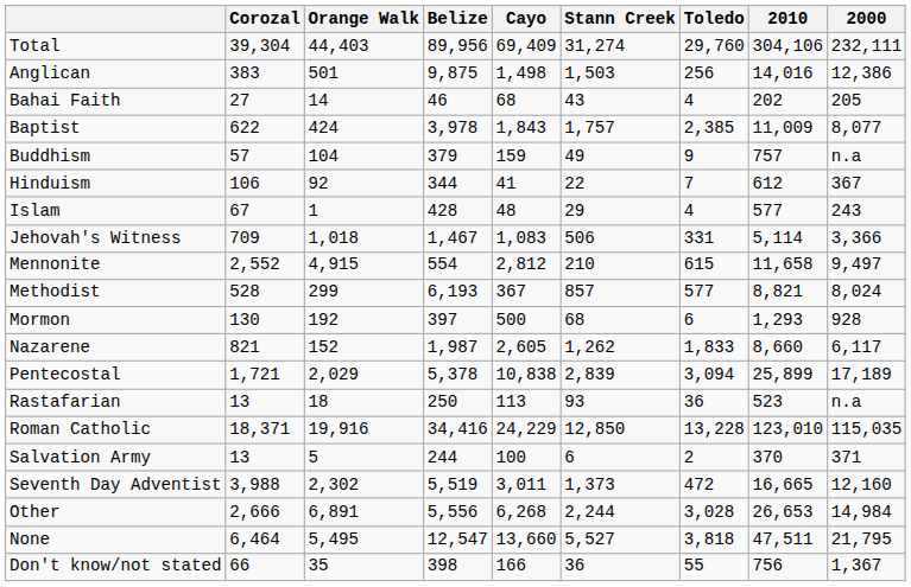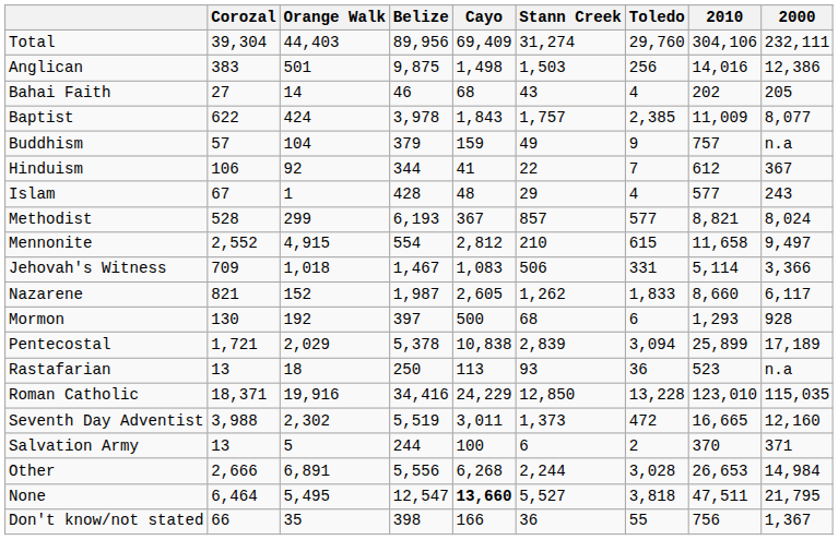 <table class="wikitable sortable">
 <tr>
 <th></th>
 <th>Corozal</th>
 <th>Orange Walk</th>
 <th>Belize</th>
 <th>Cayo</th>
 <th>Stann Creek</th>
 <th>Toledo</th>
 <th>2010</th>
 <th>2000</th>
 </tr>
 <tr>
 <td>Total</td>
 <td>39,304</td>
 <td>44,403</td>
 <td>89,956</td>
 <td>69,409</td>
 <td>31,274</td>
 <td>29,760</td>
 <td>304,106</td>
 <td>232,111</td>
 </tr>
 <tr>
 <td>Anglican</td>
 <td>383</td>
 <td>501</td>
 <td>9,875</td>
 <td>1,498</td>
 <td>1,503</td>
 <td>256</td>
 <td>14,016</td>
 <td>12,386</td>
 </tr>
 <tr>
 <td>Bahai Faith</td>
 <td>27</td>
 <td>14</td>
 <td>46</td>
 <td>68</td>
 <td>43</td>
 <td>4</td>
 <td>202</td>
 <td>205</td>
 </tr>
 <tr>
 <td>Baptist</td>
 <td>622</td>
 <td>424</td>
 <td>3,978</td>
 <td>1,843</td>
 <td>1,757</td>
 <td>2,385</td>
 <td>11,009</td>
 <td>8,077</td>
 </tr>
 <tr>
 <td>Buddhism</td>
 <td>57</td>
 <td>104</td>
 <td>379</td>
 <td>159</td>
 <td>49</td>
 <td>9</td>
 <td>757</td>
 <td>n.a</td>
 </tr>
 <tr>
 <td>Hinduism</td>
 <td>106</td>
 <td>92</td>
 <td>344</td>
 <td>41</td>
 <td>22</td>
 <td>7</td>
 <td>612</td>
 <td>367</td>
 </tr>
 <tr>
 <td>Islam</td>
 <td>67</td>
 <td>1</td>
 <td>428</td>
 <td>48</td>
 <td>29</td>
 <td>4</td>
 <td>577</td>
 <td>243</td>
 </tr>
 <tr>
-<td>Jehovah's Witness</td>
-<td>709</td>
-<td>1,018</td>
-<td>1,467</td>
-<td>1,083</td>
-<td>506</td>
-<td>331</td>
-<td>5,114</td>
-<td>3,366</td>
+<td>Methodist</td>
+<td>528</td>
+<td>299</td>
+<td>6,193</td>
+<td>367</td>
+<td>857</td>
+<td>577</td>
+<td>8,821</td>
+<td>8,024</td>
 </tr>
 <tr>
 <td>Mennonite</td>
 <td>2,552</td>
 <td>4,915</td>
 <td>554</td>
 <td>2,812</td>
 <td>210</td>
 <td>615</td>
 <td>11,658</td>
 <td>9,497</td>
 </tr>
 <tr>
-<td>Methodist</td>
-<td>528</td>
-<td>299</td>
-<td>6,193</td>
-<td>367</td>
-<td>857</td>
-<td>577</td>
-<td>8,821</td>
-<td>8,024</td>
+<td>Jehovah's Witness</td>
+<td>709</td>
+<td>1,018</td>
+<td>1,467</td>
+<td>1,083</td>
+<td>506</td>
+<td>331</td>
+<td>5,114</td>
+<td>3,366</td>
+</tr>
+<tr>
+<td>Nazarene</td>
+<td>821</td>
+<td>152</td>
+<td>1,987</td>
+<td>2,605</td>
+<td>1,262</td>
+<td>1,833</td>
+<td>8,660</td>
+<td>6,117</td>
 </tr>
 <tr>
 <td>Mormon</td>
 <td>130</td>
 <td>192</td>
 <td>397</td>
 <td>500</td>
 <td>68</td>
 <td>6</td>
 <td>1,293</td>
 <td>928</td>
-</tr>
-<tr>
-<td>Nazarene</td>
-<td>821</td>
-<td>152</td>
-<td>1,987</td>
-<td>2,605</td>
-<td>1,262</td>
-<td>1,833</td>
-<td>8,660</td>
-<td>6,117</td>
 </tr>
 <tr>
 <td>Pentecostal</td>
 <td>1,721</td>
 <td>2,029</td>
 <td>5,378</td>
 <td>10,838</td>
 <td>2,839</td>
 <td>3,094</td>
 <td>25,899</td>
 <td>17,189</td>
 </tr>
 <tr>
 <td>Rastafarian</td>
 <td>13</td>
 <td>18</td>
 <td>250</td>
 <td>113</td>
 <td>93</td>
 <td>36</td>
 <td>523</td>
 <td>n.a</td>
 </tr>
 <tr>
 <td>Roman Catholic</td>
 <td>18,371</td>
 <td>19,916</td>
 <td>34,416</td>
 <td>24,229</td>
 <td>12,850</td>
 <td>13,228</td>
 <td>123,010</td>
 <td>115,035</td>
 </tr>
 <tr>
+<td>Seventh Day Adventist</td>
+<td>3,988</td>
+<td>2,302</td>
+<td>5,519</td>
+<td>3,011</td>
+<td>1,373</td>
+<td>472</td>
+<td>16,665</td>
+<td>12,160</td>
+</tr>
+<tr>
 <td>Salvation Army</td>
 <td>13</td>
 <td>5</td>
 <td>244</td>
 <td>100</td>
 <td>6</td>
 <td>2</td>
 <td>370</td>
 <td>371</td>
-</tr>
-<tr>
-<td>Seventh Day Adventist</td>
-<td>3,988</td>
-<td>2,302</td>
-<td>5,519</td>
-<td>3,011</td>
-<td>1,373</td>
-<td>472</td>
-<td>16,665</td>
-<td>12,160</td>
 </tr>
 <tr>
 <td>Other</td>
 <td>2,666</td>
 <td>6,891</td>
 <td>5,556</td>
 <td>6,268</td>
 <td>2,244</td>
 <td>3,028</td>
 <td>26,653</td>
 <td>14,984</td>
 </tr>
 <tr>
 <td>None</td>
 <td>6,464</td>
 <td>5,495</td>
 <td>12,547</td>
-<td>13,660</td>
+<td><strong>13,660</strong></td>
 <td>5,527</td>
 <td>3,818</td>
 <td>47,511</td>
 <td>21,795</td>
 </tr>
 <tr>
 <td>Don't know/not stated</td>
 <td>66</td>
 <td>35</td>
 <td>398</td>
 <td>166</td>
 <td>36</td>
 <td>55</td>
 <td>756</td>
 <td>1,367</td>
 </tr>
 </table>
